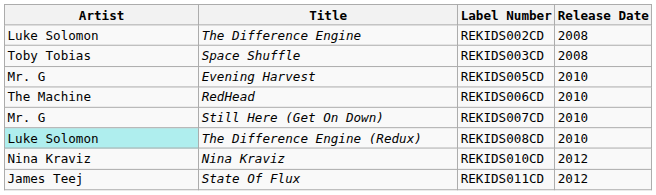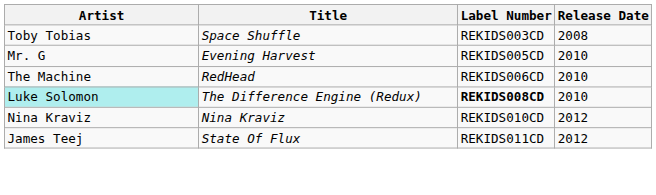 <table class= wikitable>
 <tr>
 <th width="30%">Artist</th>
 <th width="40%">Title</th>
 <th width="15%">Label Number</th>
 <th width="15%">Release Date</th>
-</tr>
-<tr>
-<td>Luke Solomon</td>
-<td><em>The Difference Engine</em></td>
-<td>REKIDS002CD</td>
-<td>2008</td>
 </tr>
 <tr>
 <td>Toby Tobias</td>
 <td><em>Space Shuffle</em></td>
 <td>REKIDS003CD</td>
 <td>2008</td>
 </tr>
 <tr>
 <td>Mr. G</td>
 <td><em>Evening Harvest</em></td>
 <td>REKIDS005CD</td>
 <td>2010</td>
 </tr>
 <tr>
 <td>The Machine</td>
 <td><em>RedHead</em></td>
 <td>REKIDS006CD</td>
 <td>2010</td>
 </tr>
 <tr>
-<td>Mr. G</td>
-<td><em>Still Here (Get On Down)</em></td>
-<td>REKIDS007CD</td>
-<td>2010</td>
-</tr>
-<tr>
 <td style="background: paleturquoise;">Luke Solomon</td>
 <td><em>The Difference Engine (Redux)</em></td>
-<td>REKIDS008CD</td>
+<td><strong>REKIDS008CD</strong></td>
 <td>2010</td>
 </tr>
 <tr>
 <td>Nina Kraviz</td>
 <td><em>Nina Kraviz</em></td>
 <td>REKIDS010CD</td>
 <td>2012</td>
 </tr>
 <tr>
 <td>James Teej</td>
 <td><em>State Of Flux</em></td>
 <td>REKIDS011CD</td>
 <td>2012</td>
 </tr>
 </table>
